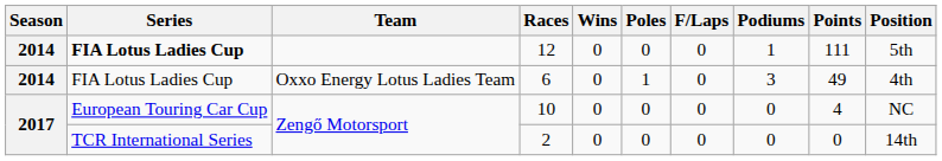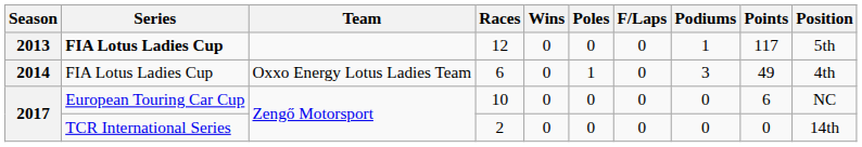 <table class="wikitable" style="font-size: 90%; text-align:center">
 <tr>
 <th>Season</th>
 <th>Series</th>
 <th>Team</th>
 <th>Races</th>
 <th>Wins</th>
 <th>Poles</th>
 <th>F/Laps</th>
 <th>Podiums</th>
 <th>Points</th>
 <th>Position</th>
 </tr>
 <tr>
-<th>2014</th>
+<th>2013</th>
 <td align=left><strong>FIA Lotus Ladies Cup</strong></td>
 <td></td>
 <td>12</td>
 <td>0</td>
 <td>0</td>
 <td>0</td>
 <td>1</td>
-<td>111</td>
+<td>117</td>
 <td>5th</td>
 </tr>
 <tr>
 <th>2014</th>
 <td align=left>FIA Lotus Ladies Cup</td>
 <td align=left>Oxxo Energy Lotus Ladies Team</td>
 <td>6</td>
 <td>0</td>
 <td>1</td>
 <td>0</td>
 <td>3</td>
 <td>49</td>
 <td>4th</td>
 </tr>
 <tr>
 <th rowspan="2">2017</th>
 <td align=left><a href='#'>European Touring Car Cup</a></td>
 <td rowspan="2" align=left><a href='#'>Zengő Motorsport</a></td>
 <td>10</td>
 <td>0</td>
 <td>0</td>
 <td>0</td>
 <td>0</td>
-<td>4</td>
+<td>6</td>
 <td>NC</td>
 </tr>
 <tr>
 <td align=left><a href='#'>TCR International Series</a></td>
 <td>2</td>
 <td>0</td>
 <td>0</td>
 <td>0</td>
 <td>0</td>
 <td>0</td>
 <td>14th</td>
 </tr>
 </table>
